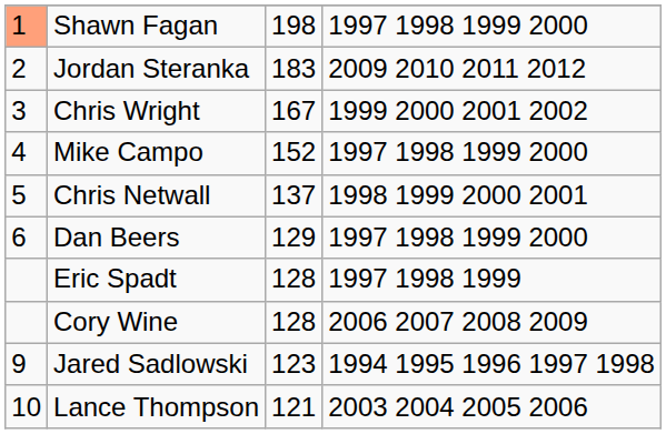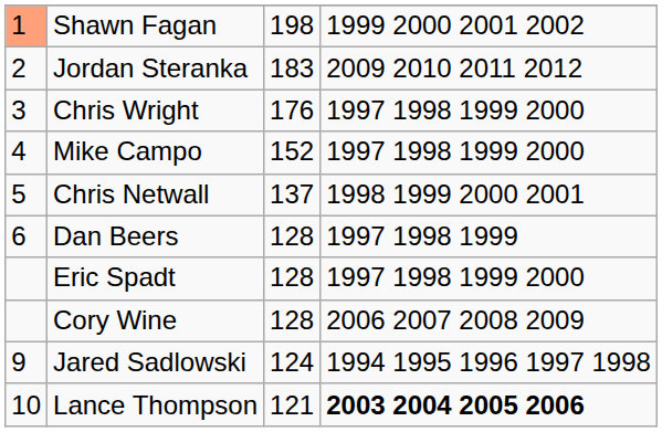 <table class="wikitable">
 <tr>
 </tr>
 <tr>
 <td style="background: lightsalmon;">1</td>
 <td>Shawn Fagan</td>
 <td>198</td>
-<td>1997 1998 1999 2000</td>
+<td>1999 2000 2001 2002</td>
 </tr>
 <tr>
 <td>2</td>
 <td>Jordan Steranka</td>
 <td>183</td>
 <td>2009 2010 2011 2012</td>
 </tr>
 <tr>
 <td>3</td>
 <td>Chris Wright</td>
-<td>167</td>
-<td>1999 2000 2001 2002</td>
+<td>176</td>
+<td>1997 1998 1999 2000</td>
 </tr>
 <tr>
 <td>4</td>
 <td>Mike Campo</td>
 <td>152</td>
 <td>1997 1998 1999 2000</td>
 </tr>
 <tr>
 <td>5</td>
 <td>Chris Netwall</td>
 <td>137</td>
 <td>1998 1999 2000 2001</td>
 </tr>
 <tr>
 <td>6</td>
 <td>Dan Beers</td>
-<td>129</td>
-<td>1997 1998 1999 2000</td>
+<td>128</td>
+<td>1997 1998 1999</td>
 </tr>
 <tr>
 <td></td>
 <td>Eric Spadt</td>
 <td>128</td>
-<td>1997 1998 1999</td>
+<td>1997 1998 1999 2000</td>
 </tr>
 <tr>
 <td></td>
 <td>Cory Wine</td>
 <td>128</td>
 <td>2006 2007 2008 2009</td>
 </tr>
 <tr>
 <td>9</td>
 <td>Jared Sadlowski</td>
-<td>123</td>
+<td>124</td>
 <td>1994 1995 1996 1997 1998</td>
 </tr>
 <tr>
 <td>10</td>
 <td>Lance Thompson</td>
 <td>121</td>
-<td>2003 2004 2005 2006</td>
+<td><strong>2003 2004 2005 2006</strong></td>
 </tr>
 </table>
